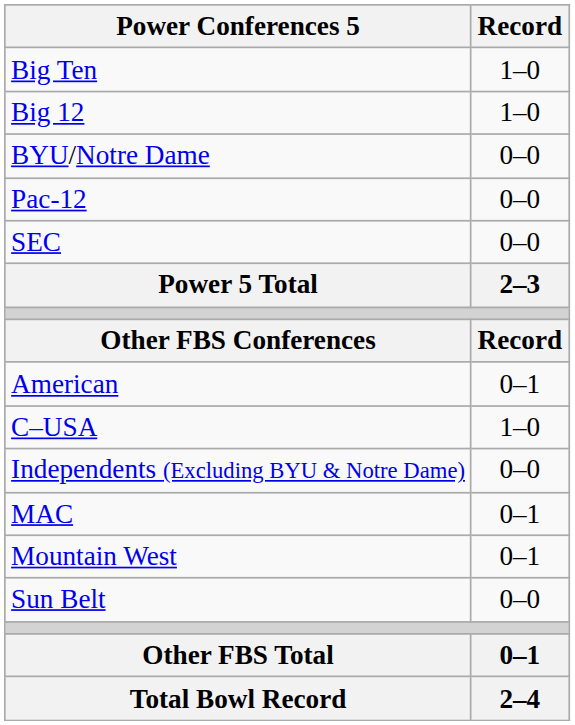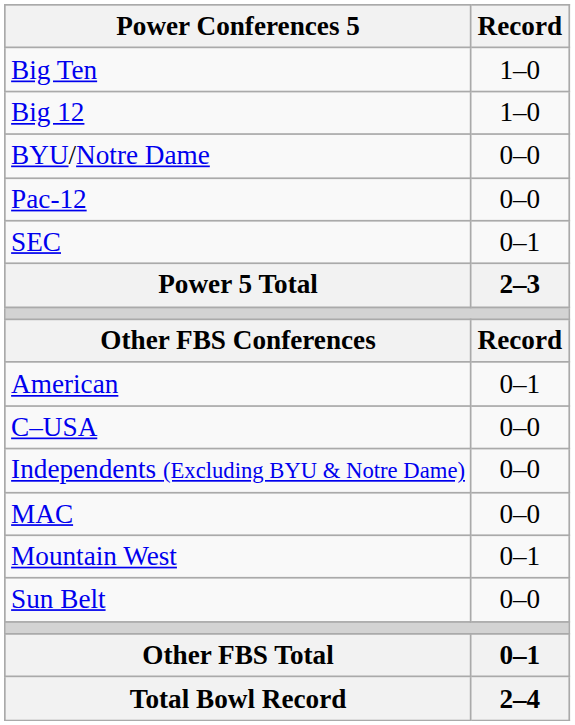 <table class="wikitable">
 <tr>
 <th>Power Conferences 5</th>
 <th>Record</th>
 </tr>
 <tr>
 <td><a href='#'>Big Ten</a></td>
 <td align=center>1–0</td>
 </tr>
 <tr>
 <td><a href='#'>Big 12</a></td>
 <td align=center>1–0</td>
 </tr>
 <tr>
 <td><a href='#'>BYU</a>/<a href='#'>Notre Dame</a></td>
 <td align=center>0–0</td>
 </tr>
 <tr>
 <td><a href='#'>Pac-12</a></td>
 <td align=center>0–0</td>
 </tr>
 <tr>
 <td><a href='#'>SEC</a></td>
-<td align=center>0–0</td>
+<td align=center>0–1</td>
 </tr>
 <tr>
 <th>Power 5 Total</th>
 <th>2–3</th>
 </tr>
 <tr>
 <th colspan="2" style="background:lightgrey;"></th>
 </tr>
 <tr>
 <th>Other FBS Conferences</th>
 <th>Record</th>
 </tr>
 <tr>
 <td><a href='#'>American</a></td>
 <td align=center>0–1</td>
 </tr>
 <tr>
 <td><a href='#'>C–USA</a></td>
-<td align=center>1–0</td>
+<td align=center>0–0</td>
 </tr>
 <tr>
 <td><a href='#'>Independents <small>(Excluding BYU & Notre Dame)</small></a></td>
 <td align=center>0–0</td>
 </tr>
 <tr>
 <td><a href='#'>MAC</a></td>
-<td align=center>0–1</td>
+<td align=center>0–0</td>
 </tr>
 <tr>
 <td><a href='#'>Mountain West</a></td>
 <td align=center>0–1</td>
 </tr>
 <tr>
 <td><a href='#'>Sun Belt</a></td>
 <td align=center>0–0</td>
 </tr>
 <tr>
 <th colspan="2" style="background:lightgrey;"></th>
 </tr>
 <tr>
 <th>Other FBS Total</th>
 <th>0–1</th>
 </tr>
 <tr>
 <th>Total Bowl Record</th>
 <th>2–4</th>
 </tr>
 </table>
